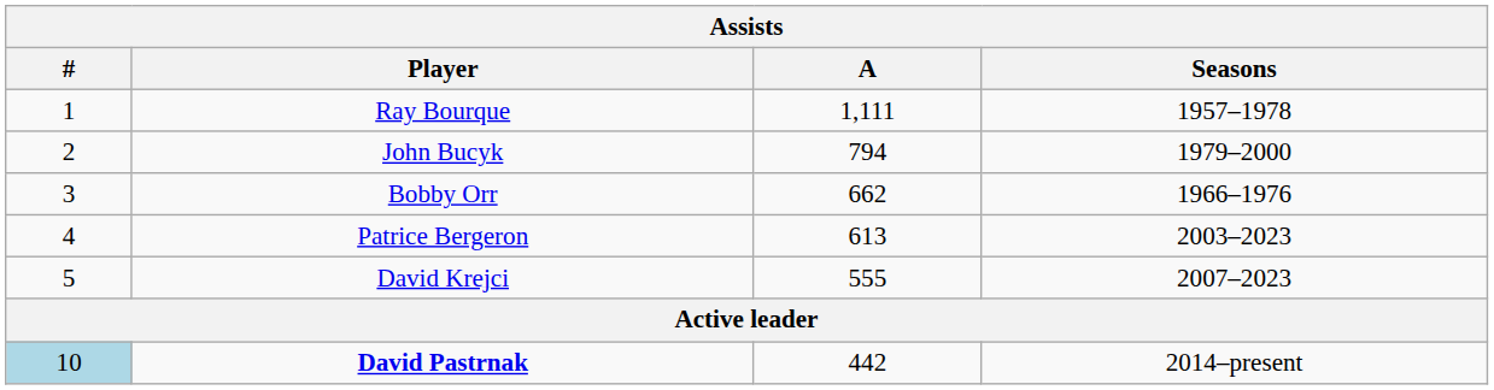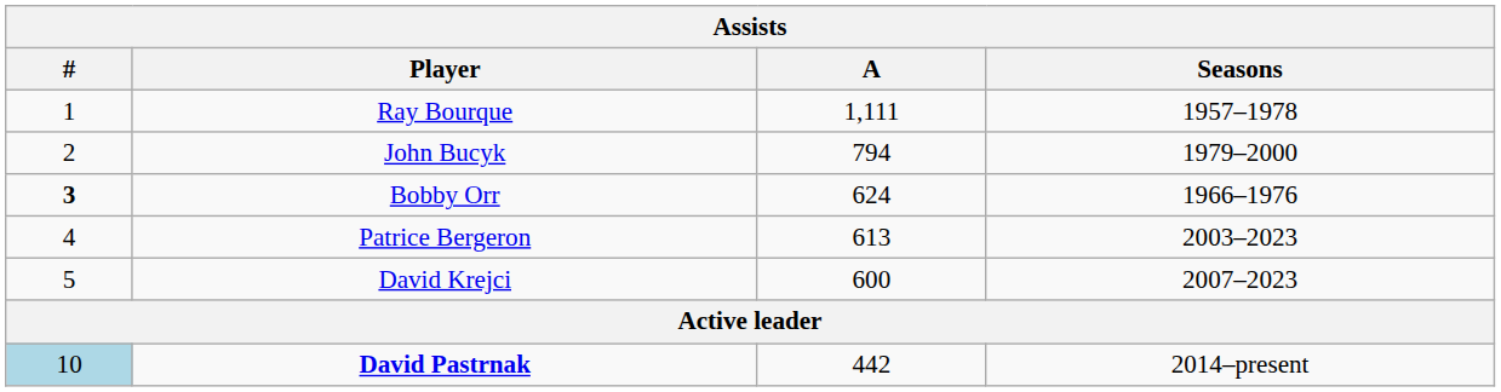 <table class="wikitable" style="text-align: center; font-size: 95%" width="70%">
 <tr>
 <th colspan="4">Assists</th>
 </tr>
 <tr>
 <th>#</th>
 <th>Player</th>
 <th>A</th>
 <th>Seasons</th>
 </tr>
 <tr>
 <td>1</td>
 <td><a href='#'>Ray Bourque</a></td>
 <td>1,111</td>
 <td>1957–1978</td>
 </tr>
 <tr>
 <td>2</td>
 <td><a href='#'>John Bucyk</a></td>
 <td>794</td>
 <td>1979–2000</td>
 </tr>
 <tr>
-<td>3</td>
+<td><strong>3</strong></td>
 <td><a href='#'>Bobby Orr</a></td>
-<td>662</td>
+<td>624</td>
 <td>1966–1976</td>
 </tr>
 <tr>
 <td>4</td>
 <td><a href='#'>Patrice Bergeron</a></td>
 <td>613</td>
 <td>2003–2023</td>
 </tr>
 <tr>
 <td>5</td>
 <td><a href='#'>David Krejci</a></td>
-<td>555</td>
+<td>600</td>
 <td>2007–2023</td>
 </tr>
 <tr>
 <th colspan="4">Active leader</th>
 </tr>
 <tr>
 <td style="background: lightblue;">10</td>
 <td><strong><a href='#'>David Pastrnak</a></strong></td>
 <td>442</td>
 <td>2014–present</td>
 </tr>
 </table>
